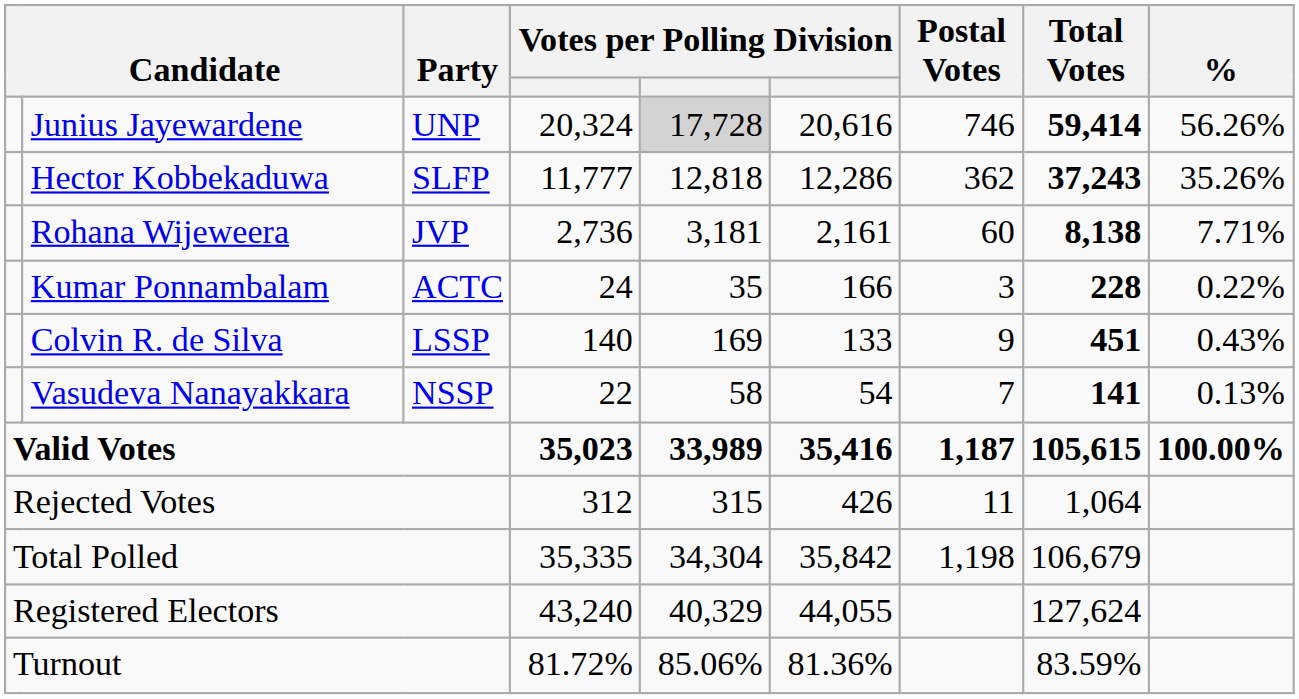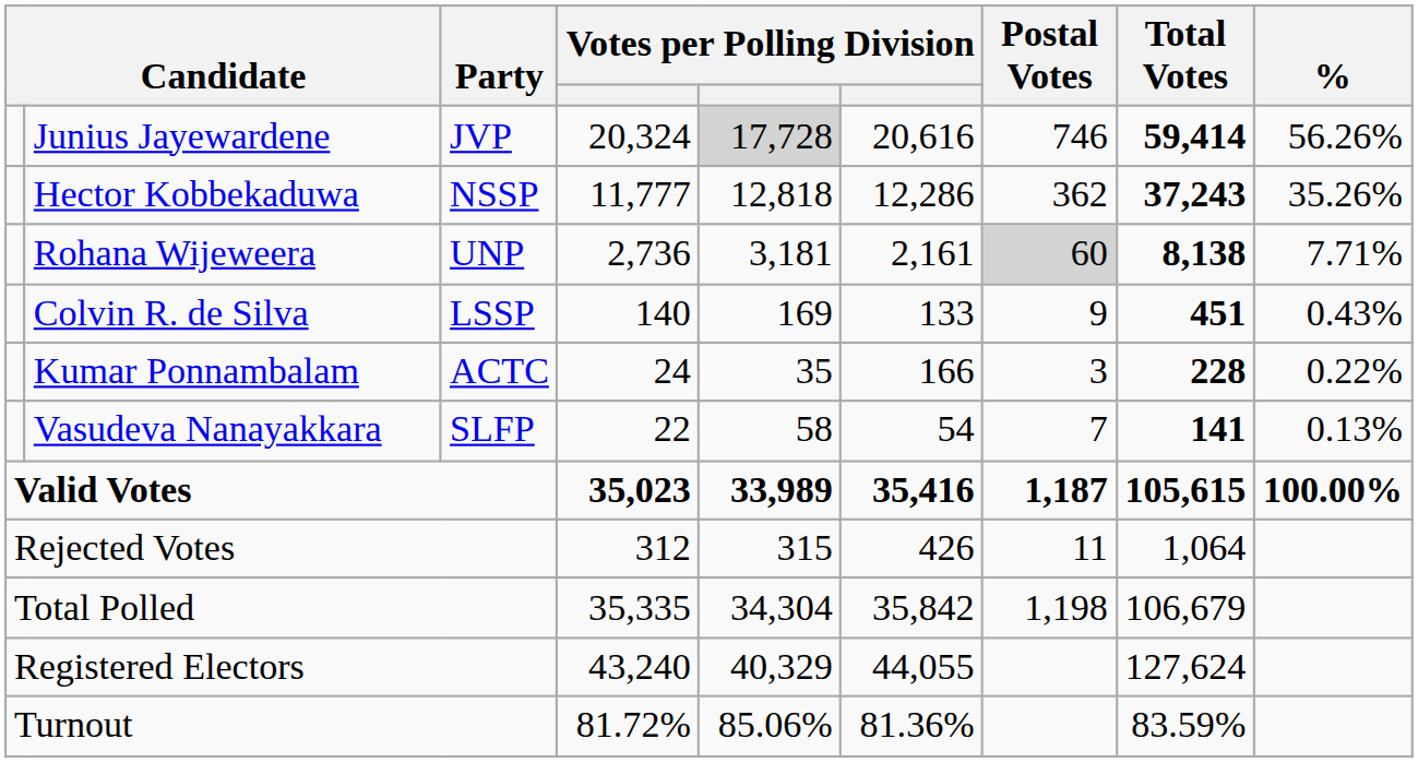 <table class="wikitable" border="1" style="text-align:right;">
 <tr>
 <th align=left valign=bottom rowspan=2 colspan=2 width="180">Candidate</th>
 <th align=left valign=bottom rowspan=2 width="40">Party</th>
 <th colspan=3>Votes per Polling Division</th>
 <th align=center valign=bottom rowspan=2 width="50">Postal<br>Votes</th>
 <th align=center valign=bottom rowspan=2 width="50">Total Votes</th>
 <th align=center valign=bottom rowspan=2 width="50">%</th>
 </tr>
 <tr>
 <th></th>
 <th></th>
 <th></th>
 </tr>
 <tr>
 <td bgcolor=></td>
 <td align=left><a href='#'>Junius Jayewardene</a></td>
-<td align=left><a href='#'>UNP</a></td>
+<td align=left><a href='#'>JVP</a></td>
 <td>20,324</td>
 <td style="background: lightgrey;">17,728</td>
 <td>20,616</td>
 <td>746</td>
 <td><strong>59,414</strong></td>
 <td>56.26%</td>
 </tr>
 <tr>
 <td bgcolor=></td>
 <td align=left><a href='#'>Hector Kobbekaduwa</a></td>
-<td align=left><a href='#'>SLFP</a></td>
+<td align=left><a href='#'>NSSP</a></td>
 <td>11,777</td>
 <td>12,818</td>
 <td>12,286</td>
 <td>362</td>
 <td><strong>37,243</strong></td>
 <td>35.26%</td>
 </tr>
 <tr>
 <td bgcolor=></td>
 <td align=left><a href='#'>Rohana Wijeweera</a></td>
-<td align=left><a href='#'>JVP</a></td>
+<td align=left><a href='#'>UNP</a></td>
 <td>2,736</td>
 <td>3,181</td>
 <td>2,161</td>
-<td>60</td>
+<td style="background: lightgrey;">60</td>
 <td><strong>8,138</strong></td>
 <td>7.71%</td>
+</tr>
+<tr>
+<td bgcolor=></td>
+<td align=left><a href='#'>Colvin R. de Silva</a></td>
+<td align=left><a href='#'>LSSP</a></td>
+<td>140</td>
+<td>169</td>
+<td>133</td>
+<td>9</td>
+<td><strong>451</strong></td>
+<td>0.43%</td>
 </tr>
 <tr>
 <td bgcolor=></td>
 <td align=left><a href='#'>Kumar Ponnambalam</a></td>
 <td align=left><a href='#'>ACTC</a></td>
 <td>24</td>
 <td>35</td>
 <td>166</td>
 <td>3</td>
 <td><strong>228</strong></td>
 <td>0.22%</td>
 </tr>
 <tr>
 <td bgcolor=></td>
-<td align=left><a href='#'>Colvin R. de Silva</a></td>
-<td align=left><a href='#'>LSSP</a></td>
-<td>140</td>
-<td>169</td>
-<td>133</td>
-<td>9</td>
-<td><strong>451</strong></td>
-<td>0.43%</td>
-</tr>
-<tr>
-<td bgcolor=></td>
 <td align=left><a href='#'>Vasudeva Nanayakkara</a></td>
-<td align=left><a href='#'>NSSP</a></td>
+<td align=left><a href='#'>SLFP</a></td>
 <td>22</td>
 <td>58</td>
 <td>54</td>
 <td>7</td>
 <td><strong>141</strong></td>
 <td>0.13%</td>
 </tr>
 <tr>
 <td align=left colspan=3><strong>Valid Votes</strong></td>
 <td><strong>35,023</strong></td>
 <td><strong>33,989</strong></td>
 <td><strong>35,416</strong></td>
 <td><strong>1,187</strong></td>
 <td><strong>105,615</strong></td>
 <td><strong>100.00%</strong></td>
 </tr>
 <tr>
 <td align=left colspan=3>Rejected Votes</td>
 <td>312</td>
 <td>315</td>
 <td>426</td>
 <td>11</td>
 <td>1,064</td>
 <td></td>
 </tr>
 <tr>
 <td align=left colspan=3>Total Polled</td>
 <td>35,335</td>
 <td>34,304</td>
 <td>35,842</td>
 <td>1,198</td>
 <td>106,679</td>
 <td></td>
 </tr>
 <tr>
 <td align=left colspan=3>Registered Electors</td>
 <td>43,240</td>
 <td>40,329</td>
 <td>44,055</td>
 <td></td>
 <td>127,624</td>
 <td></td>
 </tr>
 <tr>
 <td align=left colspan=3>Turnout</td>
 <td>81.72%</td>
 <td>85.06%</td>
 <td>81.36%</td>
 <td></td>
 <td>83.59%</td>
 <td></td>
 </tr>
 </table>
